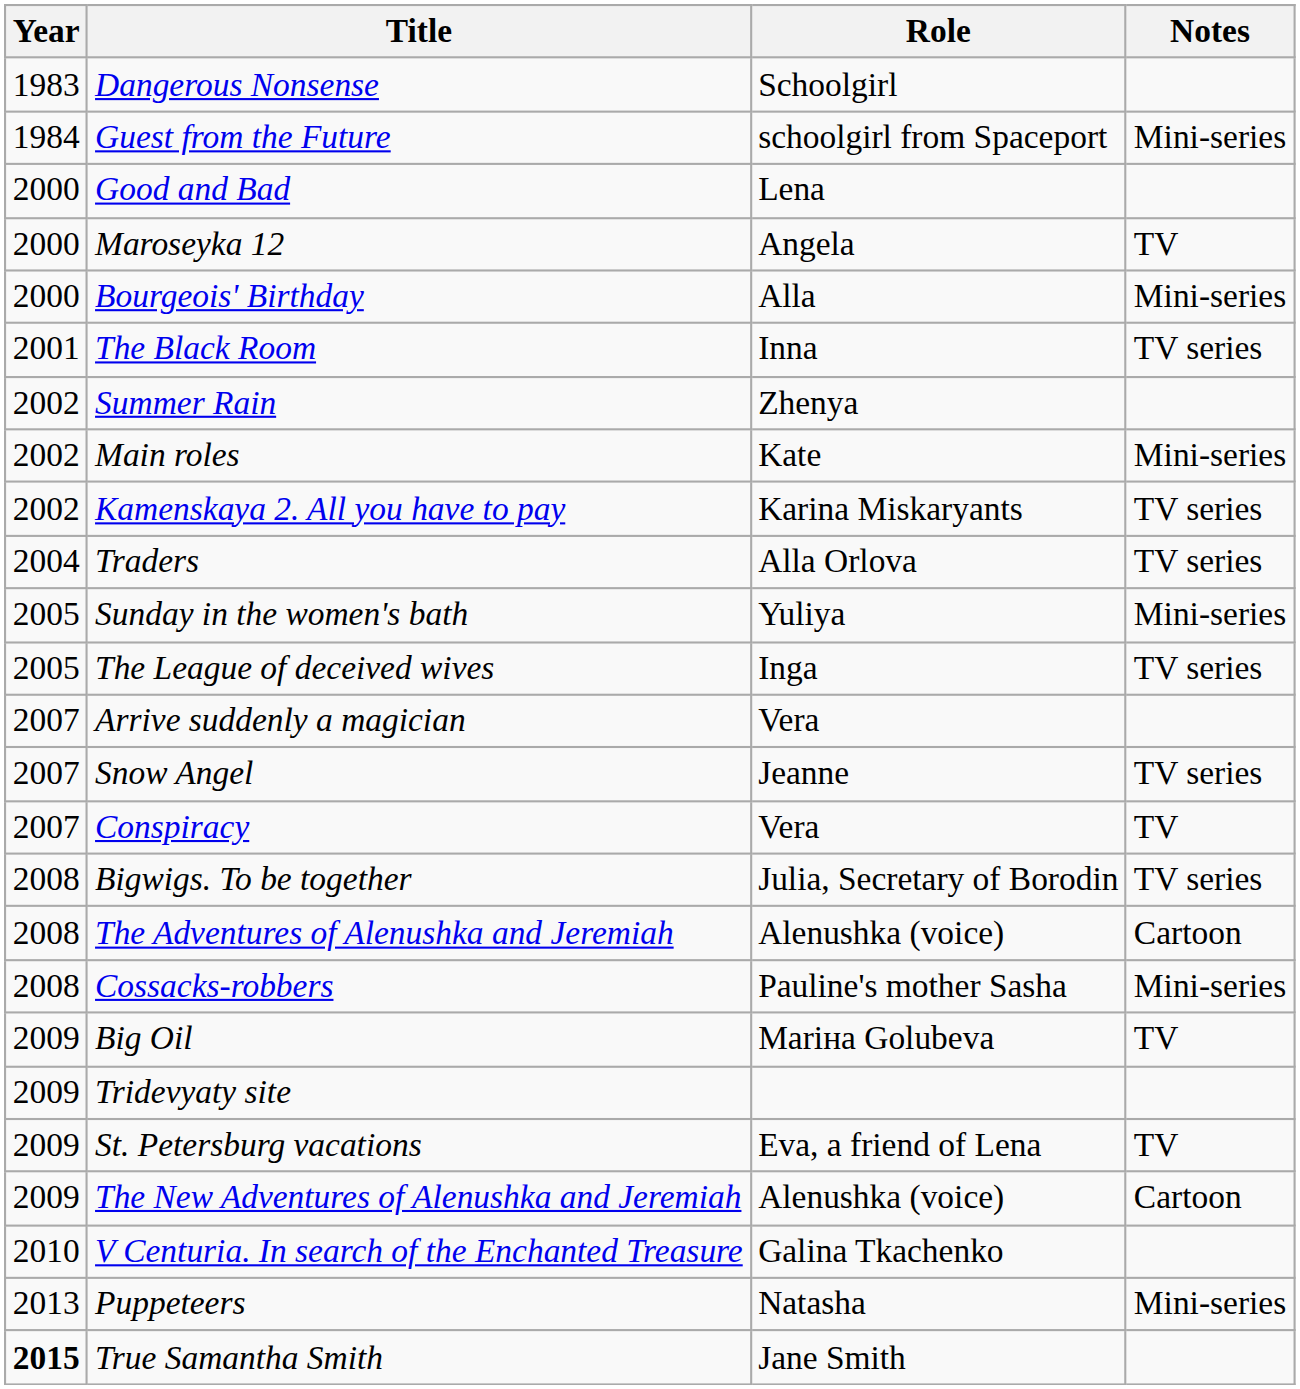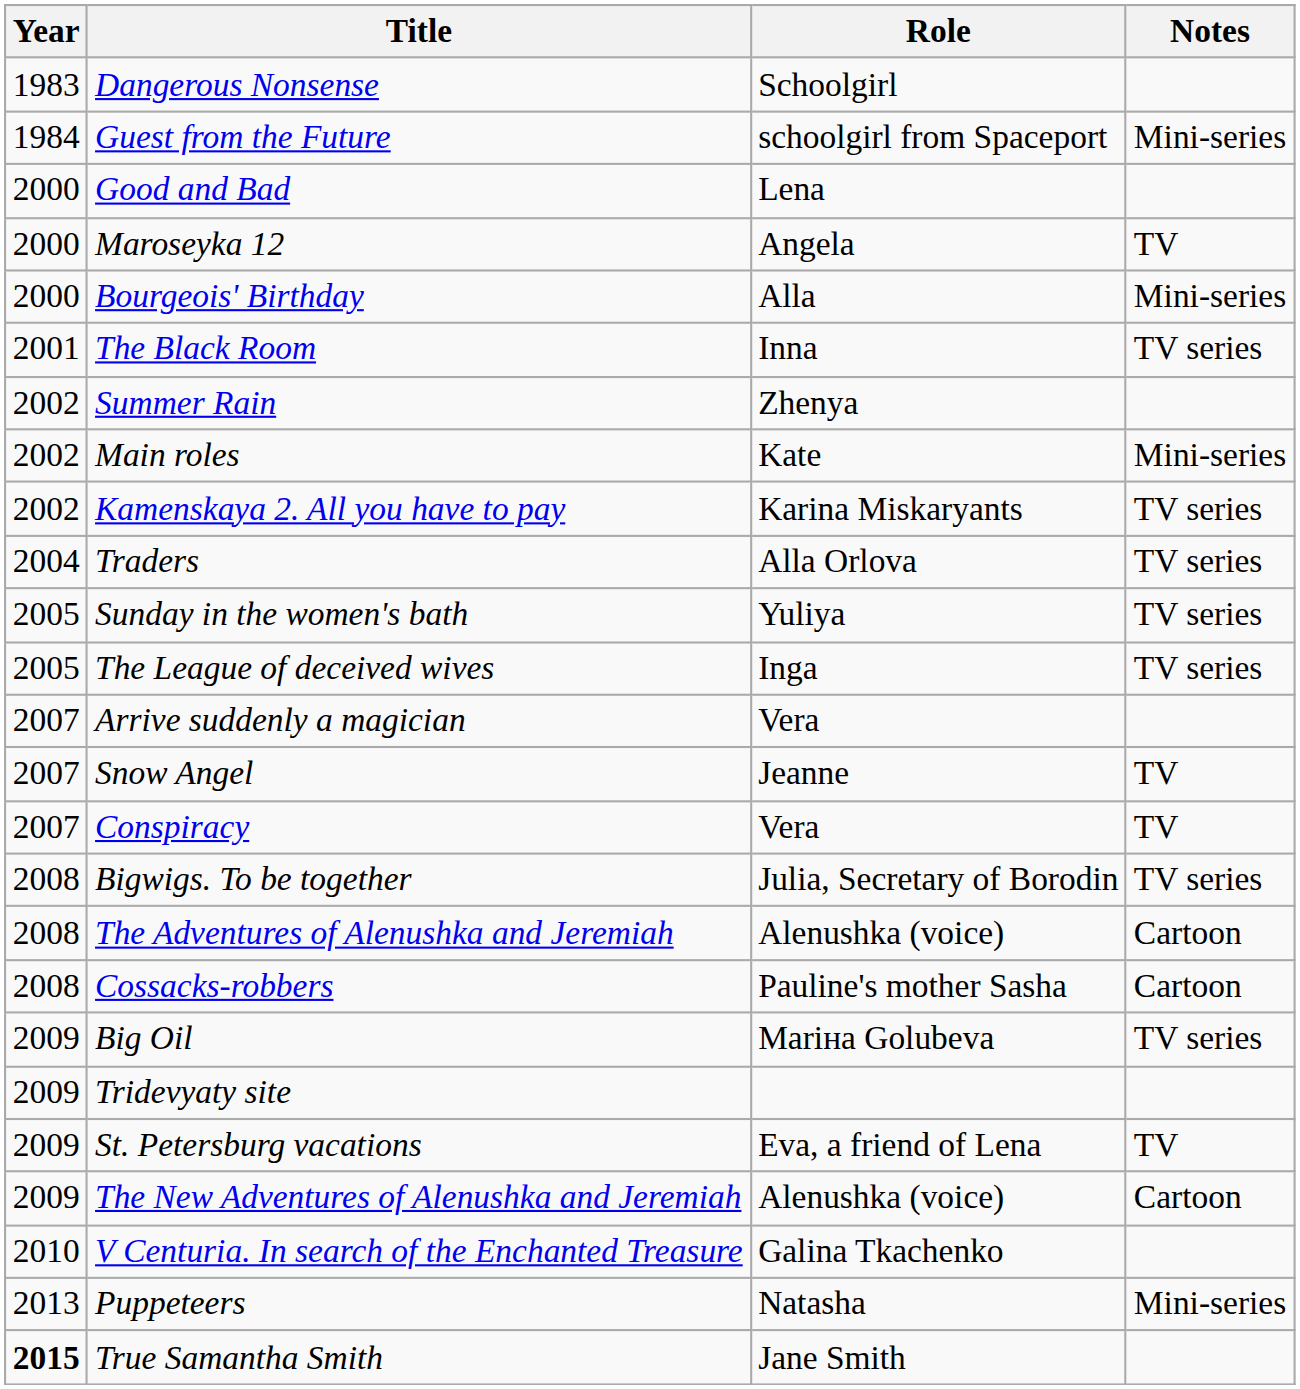 <table class="wikitable sortable">
 <tr>
 <th>Year</th>
 <th>Title</th>
 <th>Role</th>
 <th>Notes</th>
 </tr>
 <tr>
 <td>1983</td>
 <td><em><a href='#'>Dangerous Nonsense</a></em></td>
 <td>Schoolgirl</td>
 <td></td>
 </tr>
 <tr>
 <td>1984</td>
 <td><em><a href='#'>Guest from the Future</a></em></td>
 <td>schoolgirl from Spaceport</td>
 <td>Mini-series</td>
 </tr>
 <tr>
 <td>2000</td>
 <td><em><a href='#'>Good and Bad</a></em></td>
 <td>Lena</td>
 <td></td>
 </tr>
 <tr>
 <td>2000</td>
 <td><em>Maroseyka 12</em></td>
 <td>Angela</td>
 <td>TV</td>
 </tr>
 <tr>
 <td>2000</td>
 <td><em><a href='#'>Bourgeois' Birthday</a></em></td>
 <td>Alla</td>
 <td>Mini-series</td>
 </tr>
 <tr>
 <td>2001</td>
 <td><em><a href='#'>The Black Room</a></em></td>
 <td>Inna</td>
 <td>TV series</td>
 </tr>
 <tr>
 <td>2002</td>
 <td><em><a href='#'>Summer Rain</a></em></td>
 <td>Zhenya</td>
 <td></td>
 </tr>
 <tr>
 <td>2002</td>
 <td><em>Main roles</em></td>
 <td>Kate</td>
 <td>Mini-series</td>
 </tr>
 <tr>
 <td>2002</td>
 <td><em><a href='#'>Kamenskaya 2. All you have to pay</a></em></td>
 <td>Karina Miskaryants</td>
 <td>TV series</td>
 </tr>
 <tr>
 <td>2004</td>
 <td><em>Traders</em></td>
 <td>Alla Orlova</td>
 <td>TV series</td>
 </tr>
 <tr>
 <td>2005</td>
 <td><em>Sunday in the women's bath</em></td>
 <td>Yuliya</td>
-<td>Mini-series</td>
+<td>TV series</td>
 </tr>
 <tr>
 <td>2005</td>
 <td><em>The League of deceived wives</em></td>
 <td>Inga</td>
 <td>TV series</td>
 </tr>
 <tr>
 <td>2007</td>
 <td><em>Arrive suddenly a magician</em></td>
 <td>Vera</td>
 <td></td>
 </tr>
 <tr>
 <td>2007</td>
 <td><em>Snow Angel</em></td>
 <td>Jeanne</td>
-<td>TV series</td>
+<td>TV</td>
 </tr>
 <tr>
 <td>2007</td>
 <td><em><a href='#'>Conspiracy</a></em></td>
 <td>Vera</td>
 <td>TV</td>
 </tr>
 <tr>
 <td>2008</td>
 <td><em>Bigwigs. To be together</em></td>
 <td>Julia, Secretary of Borodin</td>
 <td>TV series</td>
 </tr>
 <tr>
 <td>2008</td>
 <td><em><a href='#'>The Adventures of Alenushka and Jeremiah</a></em></td>
 <td>Alenushka (voice)</td>
 <td>Cartoon</td>
 </tr>
 <tr>
 <td>2008</td>
 <td><em><a href='#'>Cossacks-robbers</a></em></td>
 <td>Pauline's mother Sasha</td>
-<td>Mini-series</td>
+<td>Cartoon</td>
 </tr>
 <tr>
 <td>2009</td>
 <td><em>Big Oil</em></td>
 <td>Mariнa Golubeva</td>
-<td>TV</td>
+<td>TV series</td>
 </tr>
 <tr>
 <td>2009</td>
 <td><em>Tridevyaty site</em></td>
 <td></td>
 </tr>
 <tr>
 <td>2009</td>
 <td><em>St. Petersburg vacations</em></td>
 <td>Eva, a friend of Lena</td>
 <td>TV</td>
 </tr>
 <tr>
 <td>2009</td>
 <td><em><a href='#'>The New Adventures of Alenushka and Jeremiah</a></em></td>
 <td>Alenushka (voice)</td>
 <td>Cartoon</td>
 </tr>
 <tr>
 <td>2010</td>
 <td><em><a href='#'>V Centuria. In search of the Enchanted Treasure</a></em></td>
 <td>Galina Tkachenko</td>
 <td></td>
 </tr>
 <tr>
 <td>2013</td>
 <td><em>Puppeteers</em></td>
 <td>Natasha</td>
 <td>Mini-series</td>
 </tr>
 <tr>
 <td><strong>2015</strong></td>
 <td><em>True Samantha Smith</em></td>
 <td>Jane Smith</td>
 <td></td>
 </tr>
 </table>
